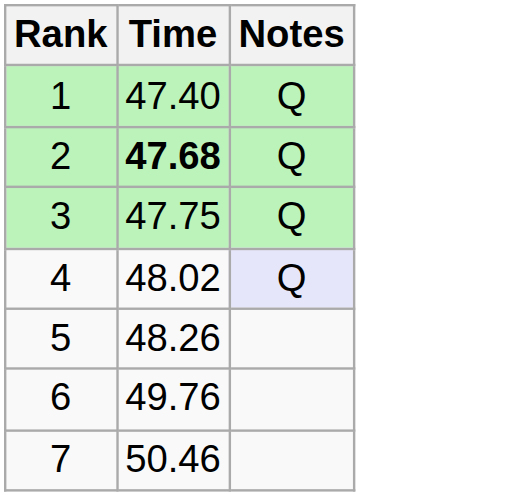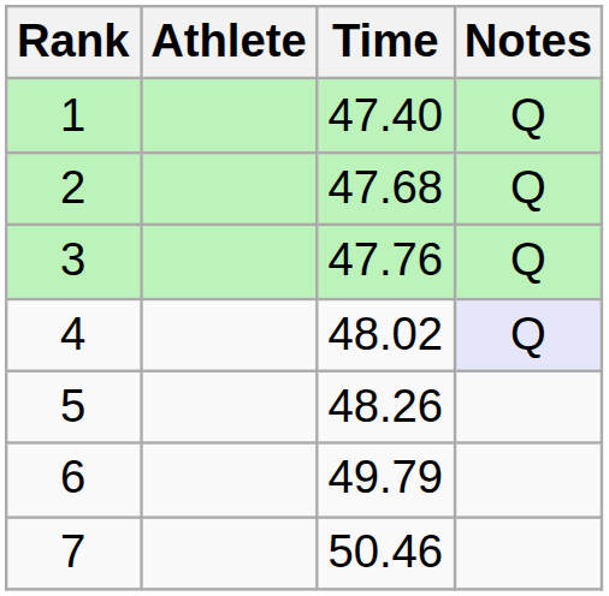 <table class="wikitable sortable" style="text-align:center">
 <tr>
 <th>Rank</th>
+<th>Athlete</th>
 <th>Time</th>
 <th>Notes</th>
 </tr>
 <tr bgcolor=#bbf3bb>
 <td>1</td>
+<td align=left></td>
 <td>47.40</td>
 <td>Q</td>
 </tr>
 <tr bgcolor=#bbf3bb>
 <td>2</td>
-<td><strong>47.68</strong></td>
+<td align=left></td>
+<td>47.68</td>
 <td>Q</td>
 </tr>
 <tr bgcolor=#bbf3bb>
 <td>3</td>
-<td>47.75</td>
+<td align=left></td>
+<td>47.76</td>
 <td>Q</td>
 </tr>
 <tr>
 <td>4</td>
+<td align=left></td>
 <td>48.02</td>
 <td style="background: lavender;">Q</td>
 </tr>
 <tr>
 <td>5</td>
+<td align=left></td>
 <td>48.26</td>
 <td></td>
 </tr>
 <tr>
 <td>6</td>
-<td>49.76</td>
+<td align=left></td>
+<td>49.79</td>
 <td></td>
 </tr>
 <tr>
 <td>7</td>
+<td align=left></td>
 <td>50.46</td>
 <td></td>
 </tr>
 </table>
